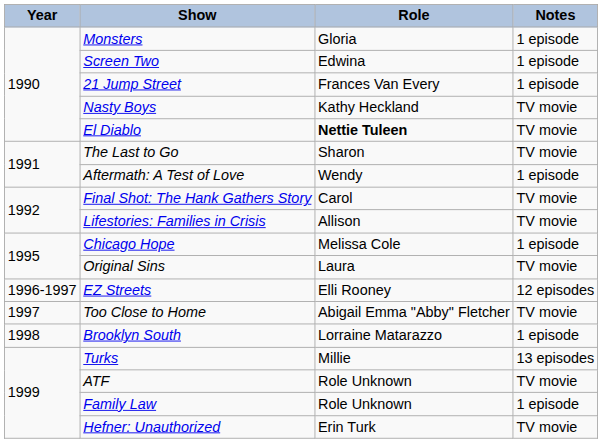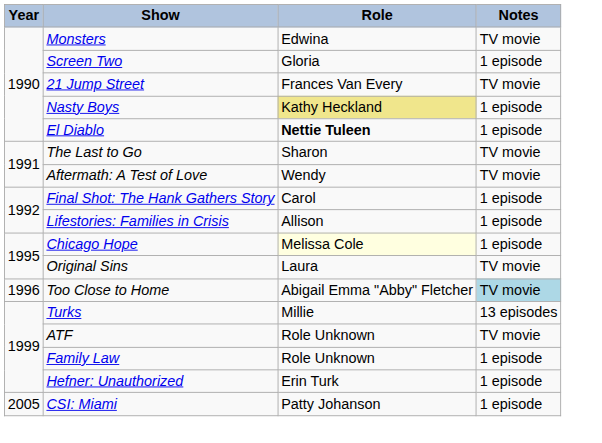 <table class="wikitable">
 <tr>
 <th style="background:#B0C4DE;">Year</th>
 <th style="background:#B0C4DE;">Show</th>
 <th style="background:#B0C4DE;">Role</th>
 <th style="background:#B0C4DE;">Notes</th>
 </tr>
 <tr>
 <td rowspan=5>1990</td>
 <td><em><a href='#'>Monsters</a></em></td>
-<td>Gloria</td>
-<td>1 episode</td>
+<td>Edwina</td>
+<td>TV movie</td>
 </tr>
 <tr>
 <td><em><a href='#'>Screen Two</a></em></td>
-<td>Edwina</td>
+<td>Gloria</td>
 <td>1 episode</td>
 </tr>
 <tr>
 <td><em><a href='#'>21 Jump Street</a></em></td>
 <td>Frances Van Every</td>
-<td>1 episode</td>
+<td>TV movie</td>
 </tr>
 <tr>
 <td><em><a href='#'>Nasty Boys</a></em></td>
-<td>Kathy Heckland</td>
-<td>TV movie</td>
+<td style="background: khaki;">Kathy Heckland</td>
+<td>1 episode</td>
 </tr>
 <tr>
 <td><em><a href='#'>El Diablo</a></em></td>
 <td><strong>Nettie Tuleen</strong></td>
-<td>TV movie</td>
+<td>1 episode</td>
 </tr>
 <tr>
 <td rowspan=2>1991</td>
 <td><em>The Last to Go</em></td>
 <td>Sharon</td>
 <td>TV movie</td>
 </tr>
 <tr>
 <td><em>Aftermath: A Test of Love</em></td>
 <td>Wendy</td>
-<td>1 episode</td>
+<td>TV movie</td>
 </tr>
 <tr>
 <td rowspan=2>1992</td>
 <td><em><a href='#'>Final Shot: The Hank Gathers Story</a></em></td>
 <td>Carol</td>
-<td>TV movie</td>
+<td>1 episode</td>
 </tr>
 <tr>
 <td><em><a href='#'>Lifestories: Families in Crisis</a></em></td>
 <td>Allison</td>
-<td>TV movie</td>
+<td>1 episode</td>
 </tr>
 <tr>
 <td rowspan=2>1995</td>
 <td><em><a href='#'>Chicago Hope</a></em></td>
-<td>Melissa Cole</td>
+<td style="background: lightyellow;">Melissa Cole</td>
 <td>1 episode</td>
 </tr>
 <tr>
 <td><em>Original Sins</em></td>
 <td>Laura</td>
 <td>TV movie</td>
 </tr>
 <tr>
-<td>1996-1997</td>
-<td><em><a href='#'>EZ Streets</a></em></td>
-<td>Elli Rooney</td>
-<td>12 episodes</td>
-</tr>
-<tr>
-<td>1997</td>
+<td>1996</td>
 <td><em>Too Close to Home</em></td>
 <td>Abigail Emma "Abby" Fletcher</td>
-<td>TV movie</td>
-</tr>
-<tr>
-<td>1998</td>
-<td><em><a href='#'>Brooklyn South</a></em></td>
-<td>Lorraine Matarazzo</td>
-<td>1 episode</td>
+<td style="background: lightblue;">TV movie</td>
 </tr>
 <tr>
 <td rowspan=4>1999</td>
 <td><em><a href='#'>Turks</a></em></td>
 <td>Millie</td>
 <td>13 episodes</td>
 </tr>
 <tr>
 <td><em>ATF</em></td>
 <td>Role Unknown</td>
 <td>TV movie</td>
 </tr>
 <tr>
 <td><em><a href='#'>Family Law</a></em></td>
 <td>Role Unknown</td>
 <td>1 episode</td>
 </tr>
 <tr>
 <td><em><a href='#'>Hefner: Unauthorized</a></em></td>
 <td>Erin Turk</td>
-<td>TV movie</td>
+<td>1 episode</td>
+</tr>
+<tr>
+<td>2005</td>
+<td><em><a href='#'>CSI: Miami</a></em></td>
+<td>Patty Johanson</td>
+<td>1 episode</td>
 </tr>
 </table>
